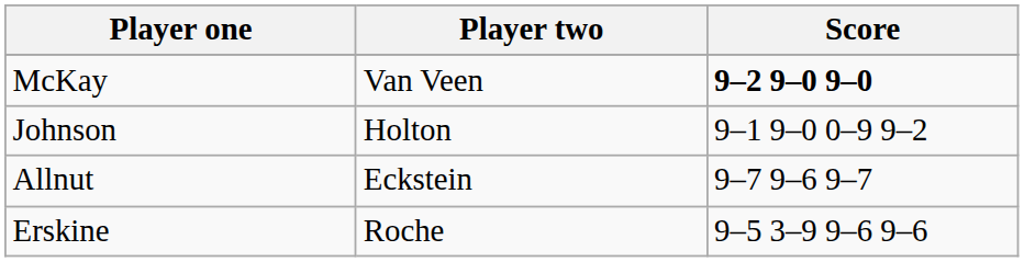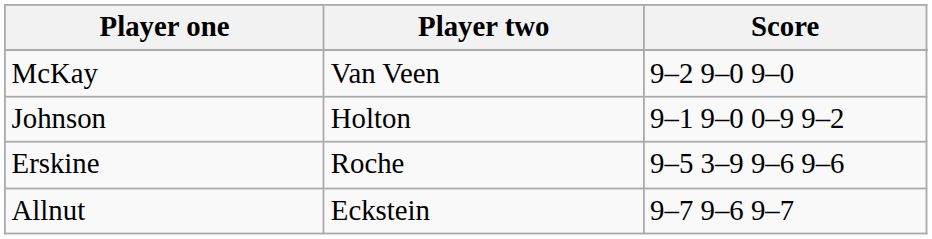 <table class="wikitable">
 <tr>
 <th width=170>Player one</th>
 <th width=170>Player two</th>
 <th width=150>Score</th>
 </tr>
 <tr>
 </tr>
 <tr>
 <td> McKay</td>
 <td> Van Veen</td>
-<td><strong>9–2 9–0 9–0</strong></td>
+<td>9–2 9–0 9–0</td>
 </tr>
 <tr>
 <td> Johnson</td>
 <td> Holton</td>
 <td>9–1 9–0 0–9 9–2</td>
 </tr>
 <tr>
+<td> Erskine</td>
+<td> Roche</td>
+<td>9–5 3–9 9–6 9–6</td>
+</tr>
+<tr>
 <td> Allnut</td>
 <td> Eckstein</td>
 <td>9–7 9–6 9–7</td>
 </tr>
-<tr>
-<td> Erskine</td>
-<td> Roche</td>
-<td>9–5 3–9 9–6 9–6</td>
-</tr>
 </table>
